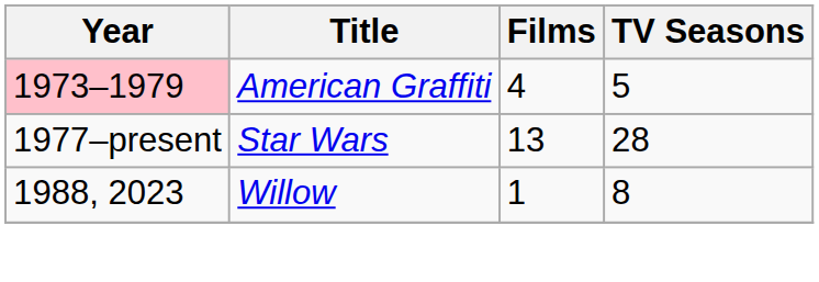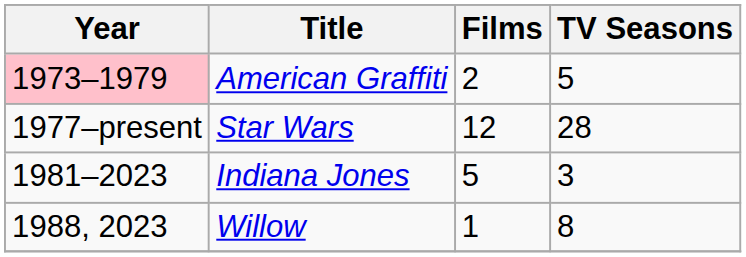 <table class="wikitable sortable">
 <tr>
 <th>Year</th>
 <th>Title</th>
 <th>Films</th>
 <th>TV Seasons</th>
 </tr>
 <tr>
 <td style="background: pink;">1973–1979</td>
 <td><em><a href='#'>American Graffiti</a></em></td>
-<td>4</td>
+<td>2</td>
 <td>5</td>
 </tr>
 <tr>
 <td>1977–present</td>
 <td><em><a href='#'>Star Wars</a></em></td>
-<td>13</td>
+<td>12</td>
 <td>28</td>
+</tr>
+<tr>
+<td>1981–2023</td>
+<td><em><a href='#'>Indiana Jones</a></em></td>
+<td>5</td>
+<td>3</td>
 </tr>
 <tr>
 <td>1988, 2023</td>
 <td><em><a href='#'>Willow</a></em></td>
 <td>1</td>
 <td>8</td>
 </tr>
 <tr>
 </tr>
 </table>
